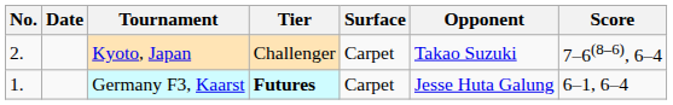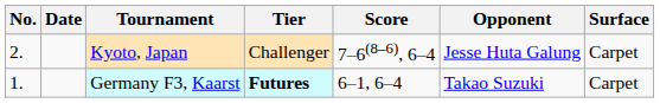 <table class="sortable wikitable">
 <tr>
 <th class="unsortable">No.</th>
 <th>Date</th>
 <th>Tournament</th>
 <th>Tier</th>
+<th class="unsortable">Score</th>
+<th>Opponent</th>
 <th>Surface</th>
-<th>Opponent</th>
-<th class="unsortable">Score</th>
 </tr>
 <tr>
 <td>2.</td>
 <td></td>
 <td style="background:moccasin;"><a href='#'>Kyoto</a>, <a href='#'>Japan</a></td>
 <td style="background:moccasin;">Challenger</td>
+<td>7–6<sup>(8–6)</sup>, 6–4</td>
+<td> <a href='#'>Jesse Huta Galung</a></td>
 <td>Carpet</td>
-<td> <a href='#'>Takao Suzuki</a></td>
-<td>7–6<sup>(8–6)</sup>, 6–4</td>
 </tr>
 <tr>
 <td>1.</td>
 <td></td>
 <td style="background:#cffcff;">Germany F3, <a href='#'>Kaarst</a></td>
 <td style="background:#cffcff;"><strong>Futures</strong></td>
+<td>6–1, 6–4</td>
+<td> <a href='#'>Takao Suzuki</a></td>
 <td>Carpet</td>
-<td> <a href='#'>Jesse Huta Galung</a></td>
-<td>6–1, 6–4</td>
 </tr>
 </table>
